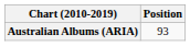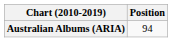 <table class="wikitable plainrowheaders" style="text-align:center">
 <tr>
 <th scope="col">Chart (2010-2019)</th>
 <th scope="col">Position</th>
 </tr>
 <tr>
 <th scope="row">Australian Albums (ARIA)</th>
-<td>93</td>
+<td>94</td>
 </tr>
 </table>
